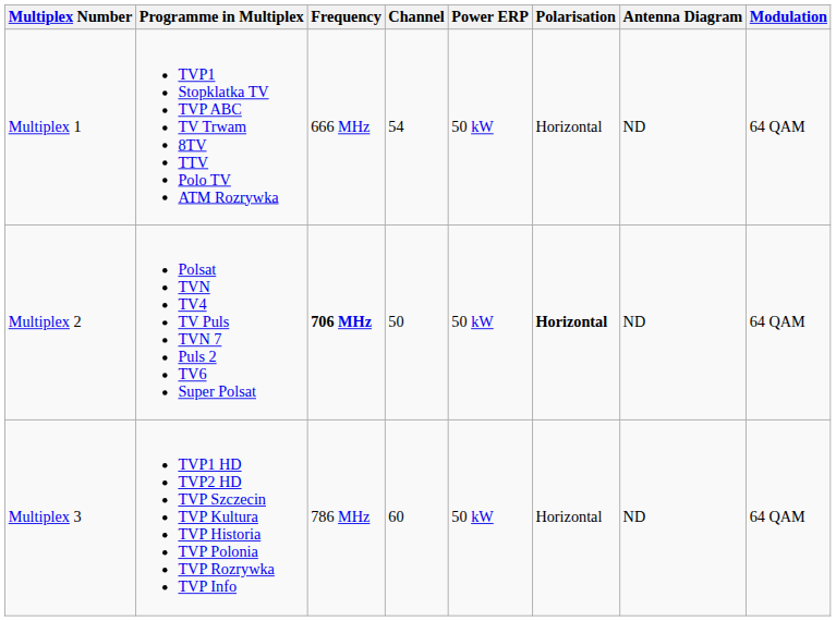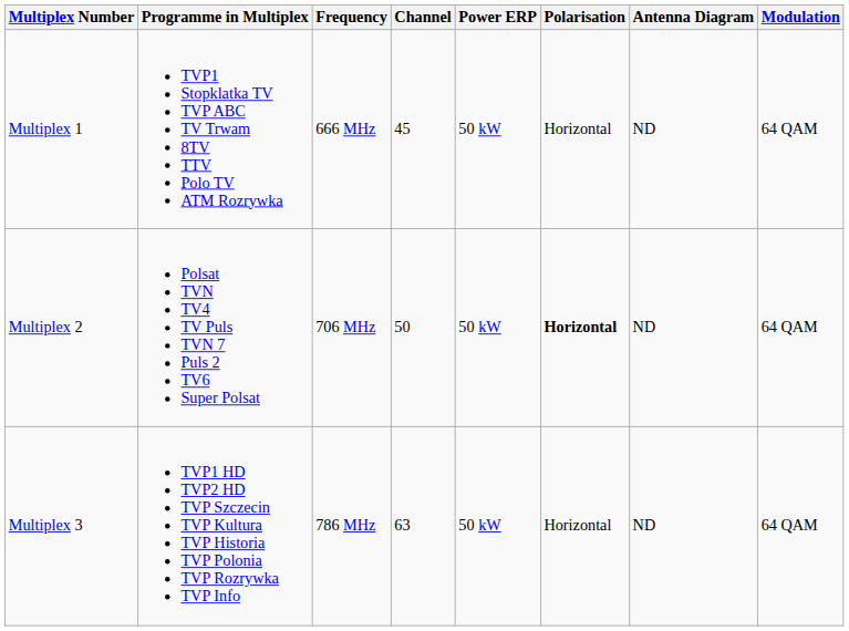 <table class="wikitable">
 <tr>
 <th Multiplex(TV)><a href='#'>Multiplex</a> Number</th>
 <th>Programme in Multiplex</th>
 <th>Frequency</th>
 <th>Channel</th>
 <th>Power ERP</th>
 <th>Polarisation</th>
 <th>Antenna Diagram</th>
 <th><a href='#'>Modulation</a></th>
 </tr>
 <tr>
 <td><a href='#'>Multiplex</a> 1</td>
 <td><br><ul><li><a href='#'>TVP1</a></li><li><a href='#'>Stopklatka TV</a></li><li><a href='#'>TVP ABC</a></li><li><a href='#'>TV Trwam</a></li><li><a href='#'>8TV</a></li><li><a href='#'>TTV</a></li><li><a href='#'>Polo TV</a></li><li><a href='#'>ATM Rozrywka</a></li></ul></td>
 <td>666 <a href='#'>MHz</a></td>
-<td>54</td>
+<td>45</td>
 <td>50 <a href='#'>kW</a></td>
 <td>Horizontal</td>
 <td>ND</td>
 <td>64 QAM</td>
 </tr>
 <tr>
 <td><a href='#'>Multiplex</a> 2</td>
 <td><br><ul><li><a href='#'>Polsat</a></li><li><a href='#'>TVN</a></li><li><a href='#'>TV4</a></li><li><a href='#'>TV Puls</a></li><li><a href='#'>TVN 7</a></li><li><a href='#'>Puls 2</a></li><li><a href='#'>TV6</a></li><li><a href='#'>Super Polsat</a></li></ul></td>
-<td><strong>706 <a href='#'>MHz</a></strong></td>
+<td>706 <a href='#'>MHz</a></td>
 <td>50</td>
 <td>50 <a href='#'>kW</a></td>
 <td><strong>Horizontal</strong></td>
 <td>ND</td>
 <td>64 QAM</td>
 </tr>
 <tr>
 <td><a href='#'>Multiplex</a> 3</td>
 <td><br><ul><li><a href='#'>TVP1 HD</a></li><li><a href='#'>TVP2 HD</a></li><li><a href='#'>TVP Szczecin</a></li><li><a href='#'>TVP Kultura</a></li><li><a href='#'>TVP Historia</a></li><li><a href='#'>TVP Polonia</a></li><li><a href='#'>TVP Rozrywka</a></li><li><a href='#'>TVP Info</a></li></ul></td>
 <td>786 <a href='#'>MHz</a></td>
-<td>60</td>
+<td>63</td>
 <td>50 <a href='#'>kW</a></td>
 <td>Horizontal</td>
 <td>ND</td>
 <td>64 QAM</td>
 </tr>
 </table>
